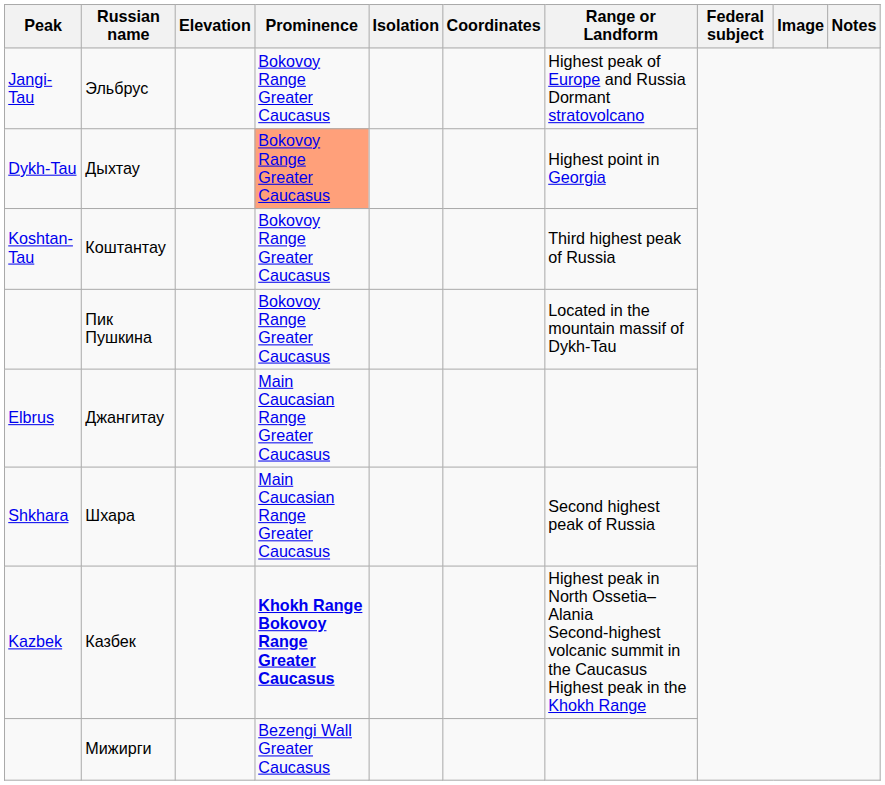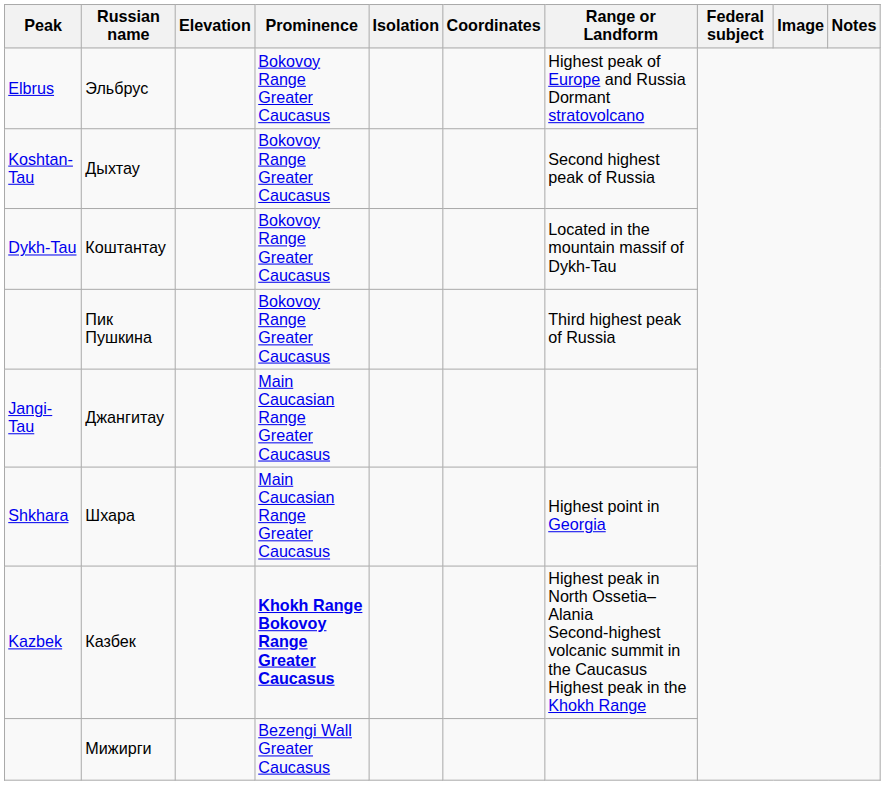 <table class="wikitable sortable">
 <tr>
 <th>Peak</th>
 <th>Russian name</th>
 <th>Elevation</th>
 <th>Prominence</th>
 <th>Isolation</th>
 <th>Coordinates</th>
 <th>Range or Landform</th>
 <th>Federal subject</th>
 <th>Image</th>
 <th>Notes</th>
 </tr>
 <tr>
-<td><a href='#'>Jangi-Tau</a></td>
+<td><a href='#'>Elbrus</a></td>
 <td>Эльбрус<br></td>
 <td></td>
 <td><a href='#'>Bokovoy Range</a><br><a href='#'>Greater Caucasus</a></td>
 <td><br></td>
 <td></td>
 <td>Highest peak of <a href='#'>Europe</a> and Russia<br>Dormant <a href='#'>stratovolcano</a></td>
 </tr>
 <tr>
-<td><a href='#'>Dykh-Tau</a></td>
+<td><a href='#'>Koshtan-Tau</a></td>
 <td>Дыхтау<br></td>
 <td></td>
-<td style="background: lightsalmon;"><a href='#'>Bokovoy Range</a><br><a href='#'>Greater Caucasus</a></td>
+<td><a href='#'>Bokovoy Range</a><br><a href='#'>Greater Caucasus</a></td>
 <td></td>
 <td></td>
-<td>Highest point in <a href='#'>Georgia</a></td>
+<td>Second highest peak of Russia</td>
 </tr>
 <tr>
-<td><a href='#'>Koshtan-Tau</a></td>
+<td><a href='#'>Dykh-Tau</a></td>
 <td>Коштантау<br></td>
 <td></td>
 <td><a href='#'>Bokovoy Range</a><br><a href='#'>Greater Caucasus</a></td>
 <td></td>
 <td></td>
-<td>Third highest peak of Russia</td>
+<td>Located in the mountain massif of Dykh-Tau</td>
 </tr>
 <tr>
 <td></td>
 <td>Пик Пушкина<br></td>
 <td></td>
 <td><a href='#'>Bokovoy Range</a><br><a href='#'>Greater Caucasus</a></td>
 <td></td>
 <td></td>
-<td>Located in the mountain massif of Dykh-Tau</td>
+<td>Third highest peak of Russia</td>
 </tr>
 <tr>
-<td><a href='#'>Elbrus</a></td>
+<td><a href='#'>Jangi-Tau</a></td>
 <td>Джангитау<br></td>
 <td></td>
 <td><a href='#'>Main Caucasian Range</a><br><a href='#'>Greater Caucasus</a></td>
 <td></td>
 <td></td>
 <td></td>
 </tr>
 <tr>
 <td><a href='#'>Shkhara</a></td>
 <td>Шхара<br></td>
 <td></td>
 <td><a href='#'>Main Caucasian Range</a><br><a href='#'>Greater Caucasus</a></td>
 <td></td>
 <td></td>
-<td>Second highest peak of Russia</td>
+<td>Highest point in <a href='#'>Georgia</a></td>
 </tr>
 <tr>
 <td><a href='#'>Kazbek</a></td>
 <td>Казбек<br></td>
 <td></td>
 <td><strong><a href='#'>Khokh Range</a><br><a href='#'>Bokovoy Range</a><br><a href='#'>Greater Caucasus</a></strong></td>
 <td></td>
 <td></td>
 <td>Highest peak in North Ossetia–Alania<br>Second-highest volcanic summit in the Caucasus<br>Highest peak in the <a href='#'>Khokh Range</a></td>
 </tr>
 <tr>
 <td></td>
 <td>Мижирги<br></td>
 <td></td>
 <td><a href='#'>Bezengi Wall</a><br><a href='#'>Greater Caucasus</a></td>
 <td></td>
 <td></td>
 <td></td>
 </tr>
 </table>
